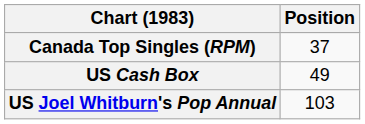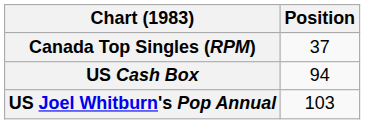 <table class="wikitable sortable plainrowheaders" style="text-align:center">
 <tr>
 <th>Chart (1983)</th>
 <th>Position</th>
 </tr>
 <tr>
 <th scope="row">Canada Top Singles (<em>RPM</em>)</th>
 <td>37</td>
 </tr>
 <tr>
 <th scope="row">US <em>Cash Box</em></th>
-<td>49</td>
+<td>94</td>
 </tr>
 <tr>
 <th scope="row">US <a href='#'>Joel Whitburn</a>'s <em>Pop Annual</em></th>
 <td>103</td>
 </tr>
 </table>
